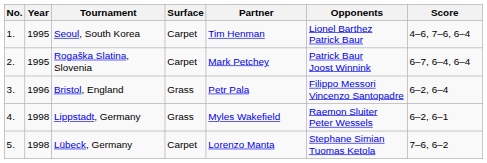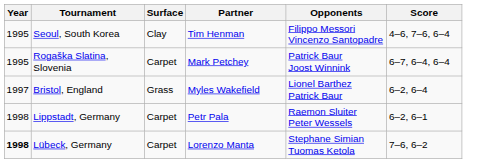 <table class="sortable wikitable" style=font-size:97%>
 <tr>
-<th>No.</th>
 <th>Year</th>
 <th style="width:170px">Tournament</th>
 <th style="width:50px">Surface</th>
 <th style="width:150px">Partner</th>
 <th style="width:150px">Opponents</th>
 <th style="width:110px" class="unsortable">Score</th>
 </tr>
 <tr>
-<td>1.</td>
 <td>1995</td>
 <td><a href='#'>Seoul</a>, South Korea</td>
-<td>Carpet</td>
+<td>Clay</td>
 <td> <a href='#'>Tim Henman</a></td>
-<td> <a href='#'>Lionel Barthez</a><br> <a href='#'>Patrick Baur</a></td>
+<td> <a href='#'>Filippo Messori</a><br> <a href='#'>Vincenzo Santopadre</a></td>
 <td>4–6, 7–6, 6–4</td>
 </tr>
 <tr>
-<td>2.</td>
 <td>1995</td>
 <td><a href='#'>Rogaška Slatina</a>, Slovenia</td>
 <td>Carpet</td>
 <td> <a href='#'>Mark Petchey</a></td>
 <td> <a href='#'>Patrick Baur</a><br> <a href='#'>Joost Winnink</a></td>
 <td>6–7, 6–4, 6–4</td>
 </tr>
 <tr>
-<td>3.</td>
-<td>1996</td>
+<td>1997</td>
 <td><a href='#'>Bristol</a>, England</td>
 <td>Grass</td>
-<td> <a href='#'>Petr Pala</a></td>
-<td> <a href='#'>Filippo Messori</a><br> <a href='#'>Vincenzo Santopadre</a></td>
+<td> <a href='#'>Myles Wakefield</a></td>
+<td> <a href='#'>Lionel Barthez</a><br> <a href='#'>Patrick Baur</a></td>
 <td>6–2, 6–4</td>
 </tr>
 <tr>
-<td>4.</td>
 <td>1998</td>
 <td><a href='#'>Lippstadt</a>, Germany</td>
-<td>Grass</td>
-<td> <a href='#'>Myles Wakefield</a></td>
+<td>Carpet</td>
+<td> <a href='#'>Petr Pala</a></td>
 <td> <a href='#'>Raemon Sluiter</a><br> <a href='#'>Peter Wessels</a></td>
 <td>6–2, 6–1</td>
 </tr>
 <tr>
-<td>5.</td>
-<td>1998</td>
+<td><strong>1998</strong></td>
 <td><a href='#'>Lübeck</a>, Germany</td>
 <td>Carpet</td>
 <td> <a href='#'>Lorenzo Manta</a></td>
 <td> <a href='#'>Stephane Simian</a><br> <a href='#'>Tuomas Ketola</a></td>
 <td>7–6, 6–2</td>
 </tr>
 </table>
